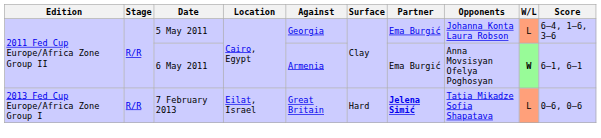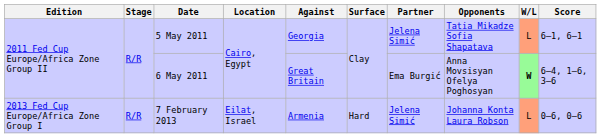 <table class=wikitable style=font-size:97%>
 <tr>
 <th>Edition</th>
 <th>Stage</th>
 <th>Date</th>
 <th>Location</th>
 <th>Against</th>
 <th>Surface</th>
 <th>Partner</th>
 <th>Opponents</th>
 <th>W/L</th>
 <th>Score</th>
 </tr>
 <tr style="background:#ccf;">
 <td rowspan="2"><a href='#'>2011 Fed Cup</a> <br> Europe/Africa Zone Group II</td>
 <td rowspan="2"><a href='#'>R/R</a></td>
 <td>5 May 2011</td>
 <td rowspan="2"><a href='#'>Cairo</a>, Egypt</td>
 <td> <a href='#'>Georgia</a></td>
 <td rowspan="2">Clay</td>
-<td> <a href='#'>Ema Burgić</a></td>
-<td> <a href='#'>Johanna Konta</a> <br>  <a href='#'>Laura Robson</a></td>
+<td> <a href='#'>Jelena Simić</a></td>
+<td> <a href='#'>Tatia Mikadze</a> <br>  <a href='#'>Sofia Shapatava</a></td>
 <td style="text-align:center; background:#ffa07a;">L</td>
-<td>6–4, 1–6, 3–6</td>
+<td>6–1, 6–1</td>
 </tr>
 <tr style="background:#ccf;">
 <td>6 May 2011</td>
-<td> <a href='#'>Armenia</a></td>
+<td> <a href='#'>Great Britain</a></td>
 <td> Ema Burgić</td>
 <td> Anna Movsisyan <br>  Ofelya Poghosyan</td>
 <td style="text-align:center; background:#98fb98;"><strong>W</strong></td>
-<td>6–1, 6–1</td>
+<td>6–4, 1–6, 3–6</td>
 </tr>
 <tr style="background:#ccf;">
 <td><a href='#'>2013 Fed Cup</a> <br> Europe/Africa Zone Group I</td>
 <td><a href='#'>R/R</a></td>
 <td>7 February 2013</td>
 <td><a href='#'>Eilat</a>, Israel</td>
-<td> <a href='#'>Great Britain</a></td>
+<td> <a href='#'>Armenia</a></td>
 <td>Hard</td>
-<td><strong> <a href='#'>Jelena Simić</a></strong></td>
-<td> <a href='#'>Tatia Mikadze</a> <br>  <a href='#'>Sofia Shapatava</a></td>
+<td> <a href='#'>Jelena Simić</a></td>
+<td> <a href='#'>Johanna Konta</a> <br>  <a href='#'>Laura Robson</a></td>
 <td style="text-align:center; background:#ffa07a;">L</td>
 <td>0–6, 0–6</td>
 </tr>
 </table>
